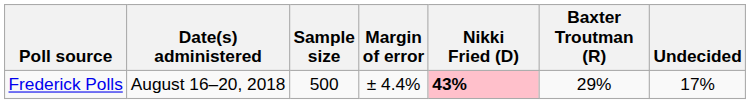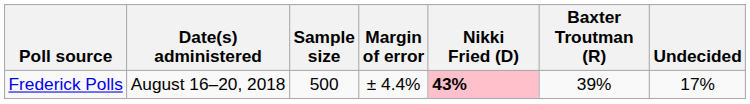 <table class="wikitable">
 <tr valign=bottom>
 <th>Poll source</th>
 <th>Date(s)<br>administered</th>
 <th>Sample<br>size</th>
 <th>Margin<br>of error</th>
 <th style="width:95px;">Nikki<br>Fried (D)</th>
 <th style="width:95px;">Baxter<br>Troutman (R)</th>
 <th>Undecided</th>
 </tr>
 <tr>
 <td><a href='#'>Frederick Polls</a></td>
 <td align=center>August 16–20, 2018</td>
 <td align=center>500</td>
 <td align=center>± 4.4%</td>
 <td style="background: pink;"><strong>43%</strong></td>
-<td align=center>29%</td>
+<td align=center>39%</td>
 <td align=center>17%</td>
 </tr>
 </table>
